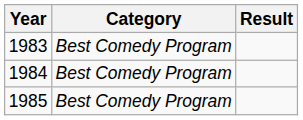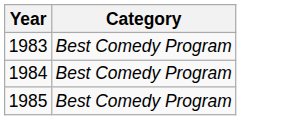 <table class="wikitable" style="font-size: 90%;">
 <tr>
 <th>Year</th>
 <th>Category</th>
-<th>Result</th>
 </tr>
 <tr>
 <td>1983</td>
 <td><em>Best Comedy Program</em></td>
-<td></td>
 </tr>
 <tr>
 <td>1984</td>
 <td><em>Best Comedy Program</em></td>
-<td></td>
 </tr>
 <tr>
 <td>1985</td>
 <td><em>Best Comedy Program</em></td>
-<td></td>
 </tr>
 </table>
